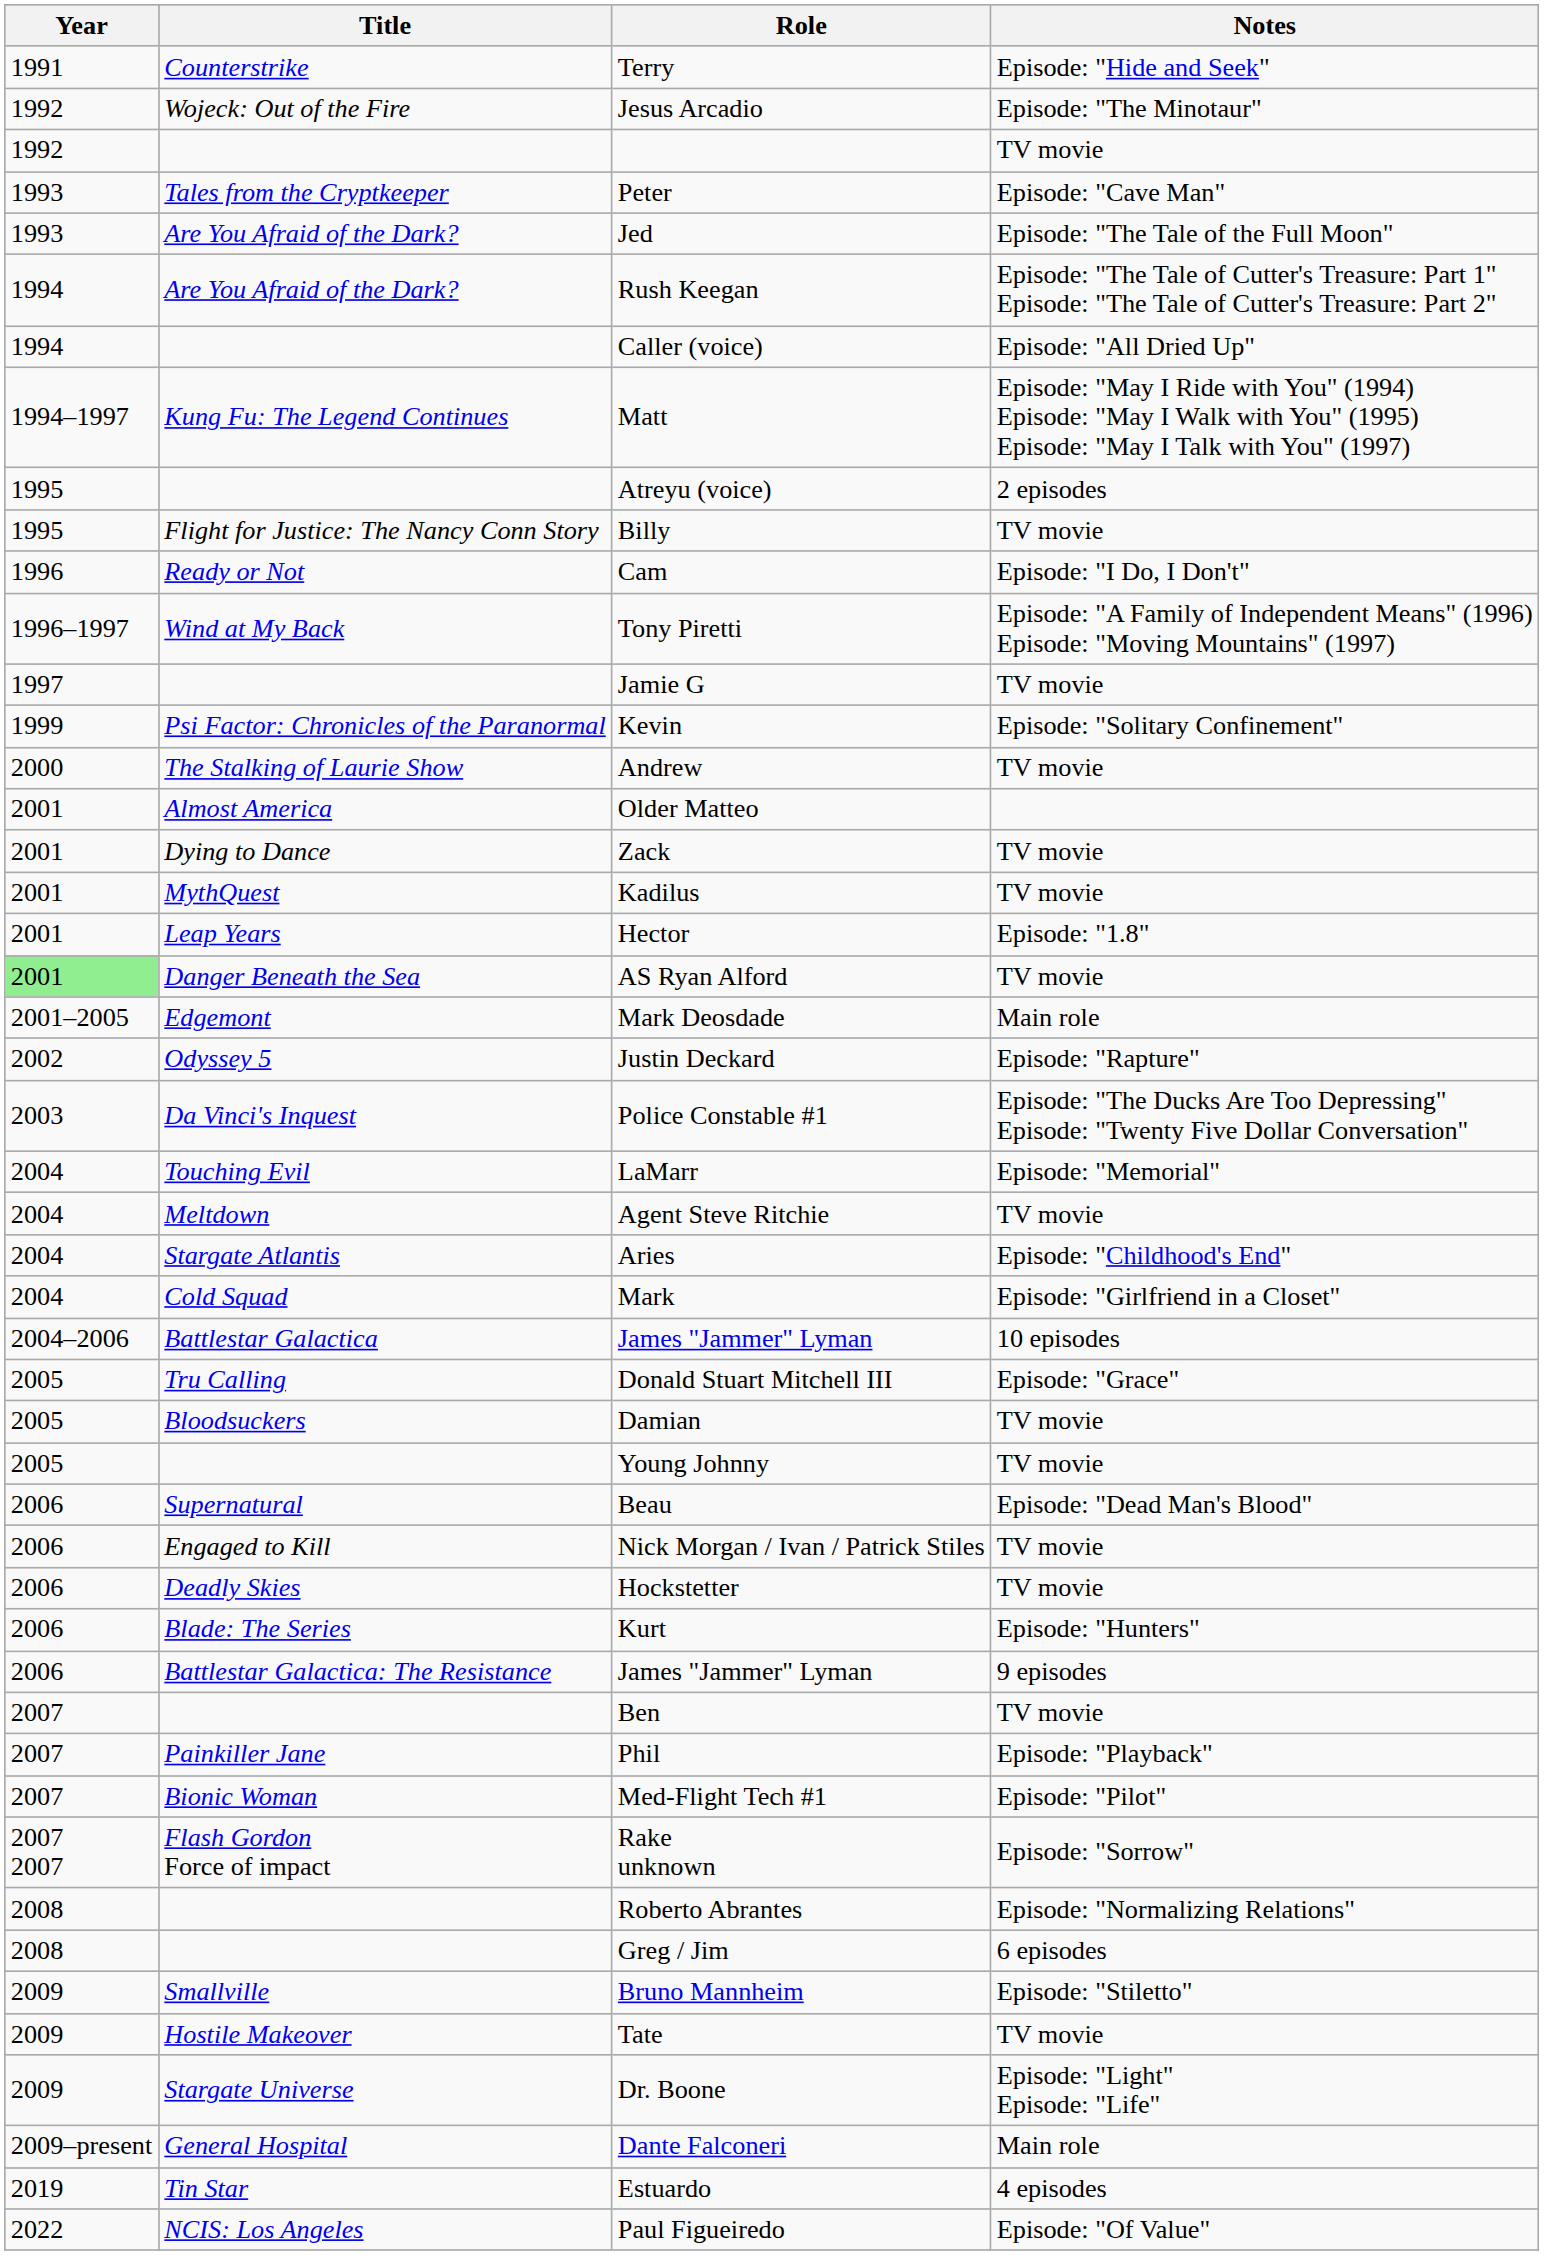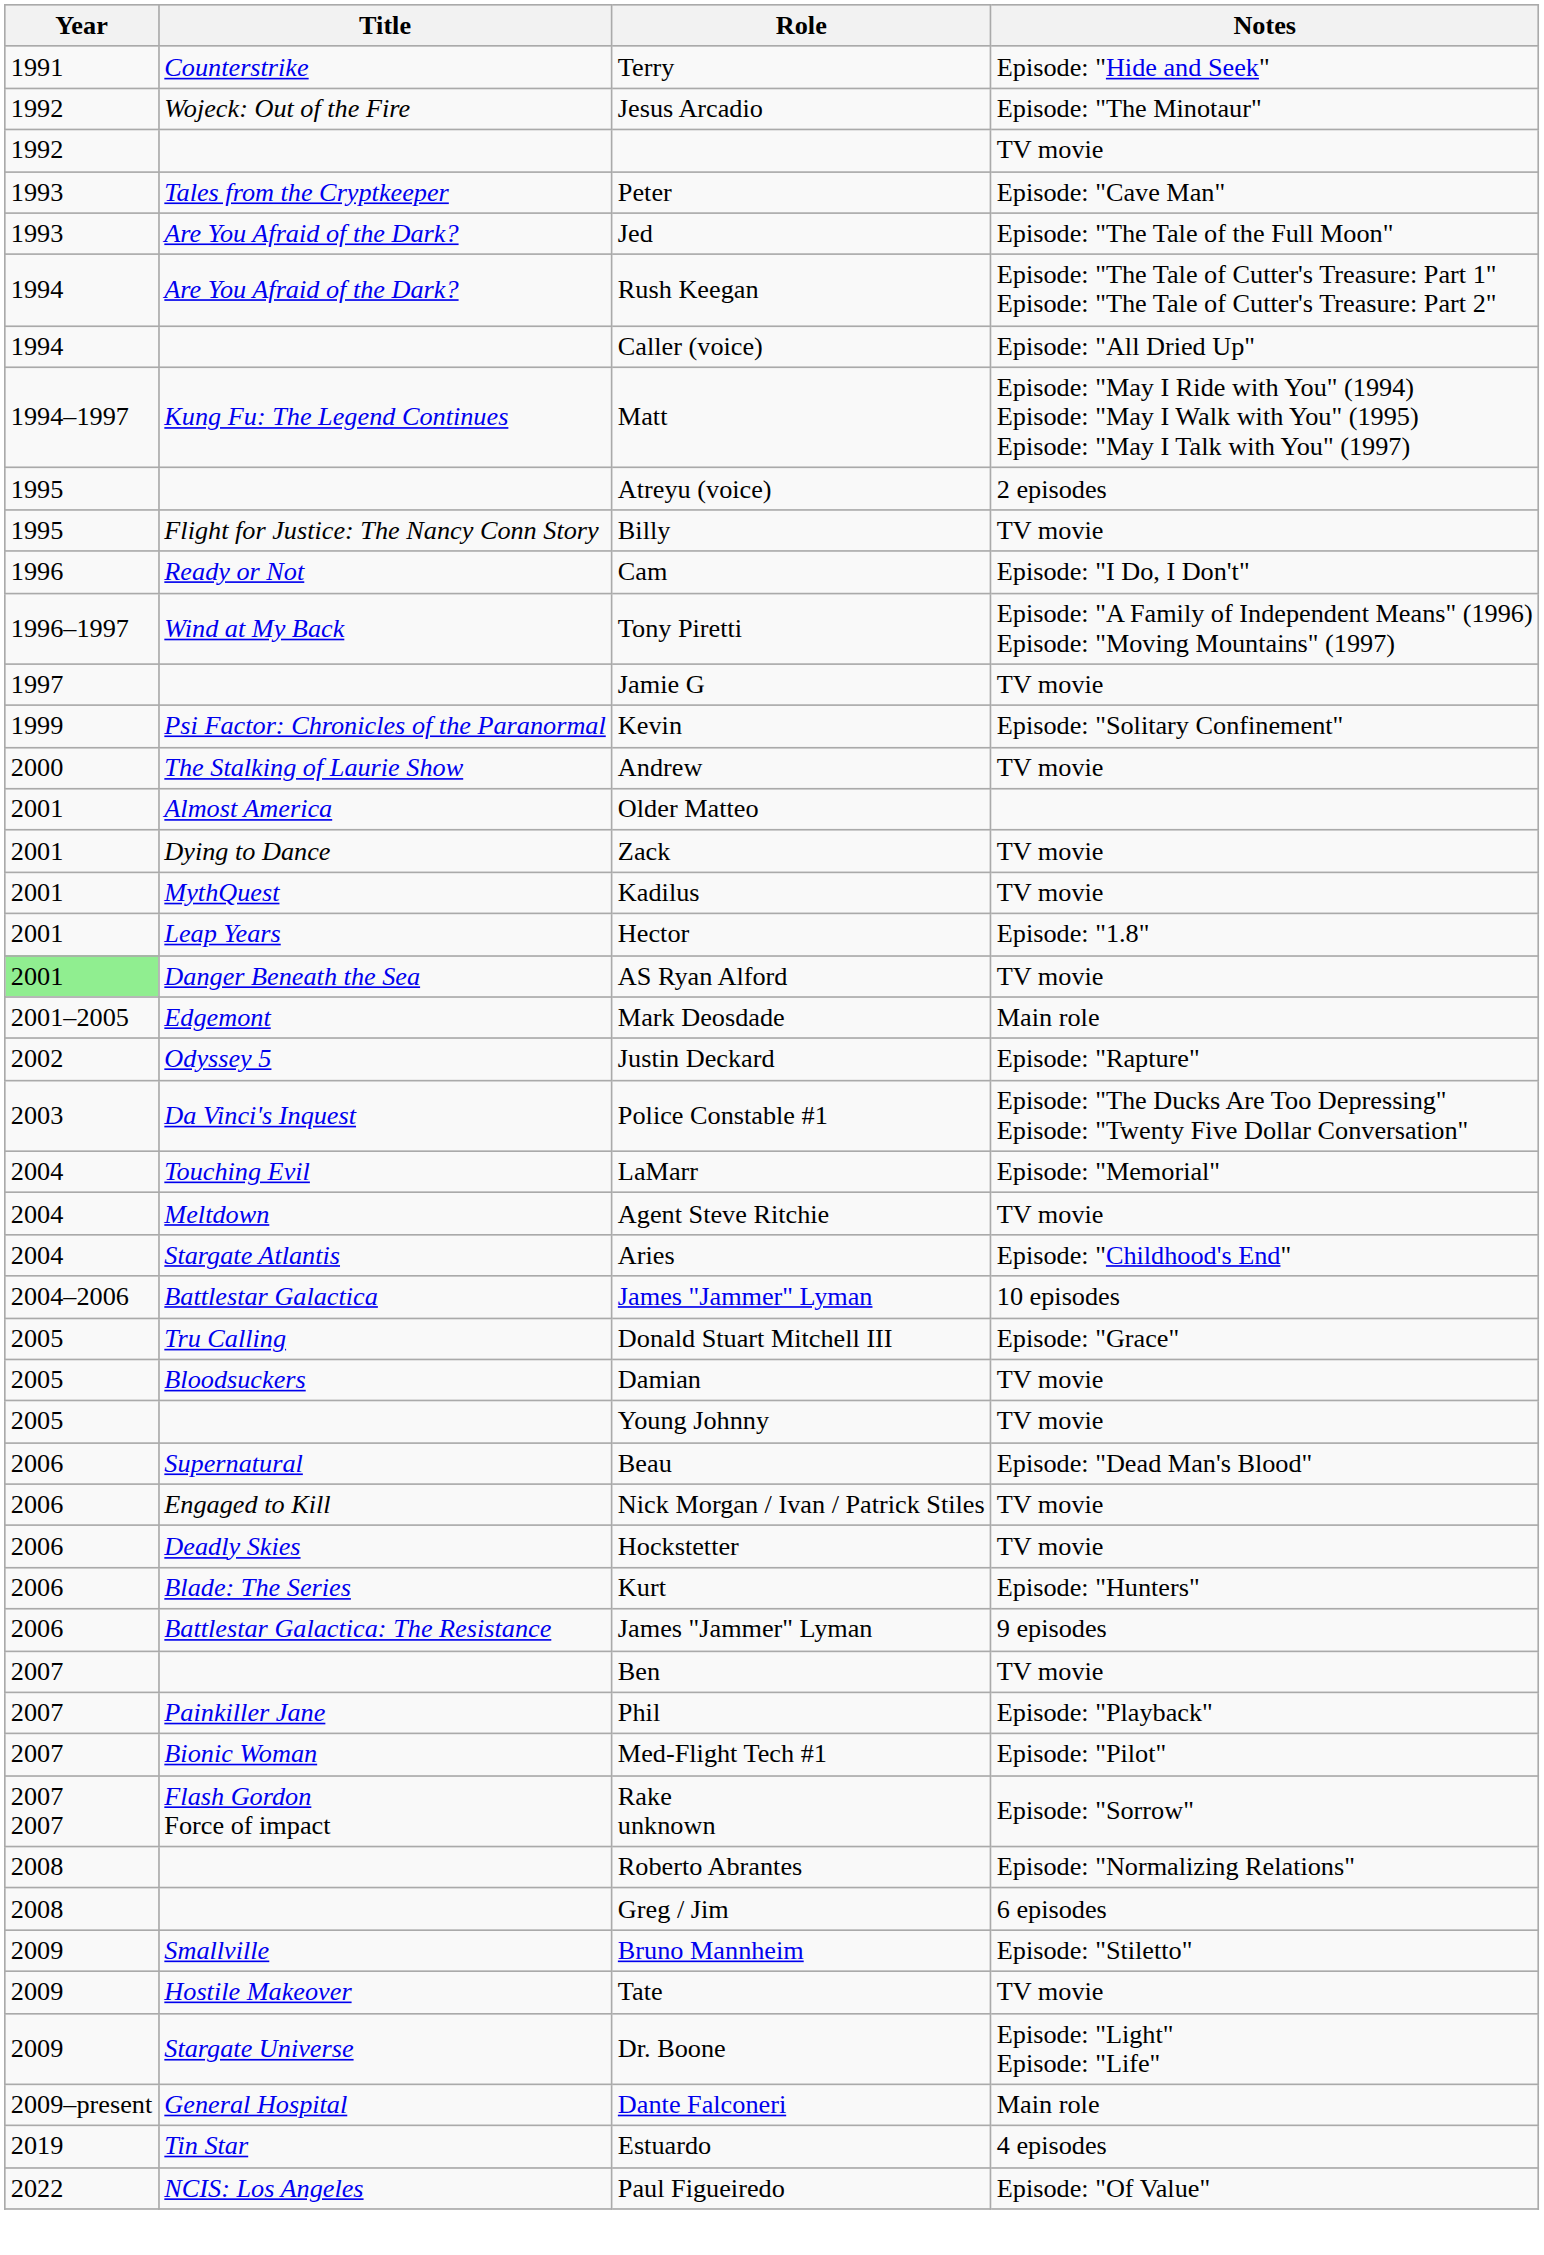 <table class="wikitable sortable">
 <tr>
 <th>Year</th>
 <th>Title</th>
 <th>Role</th>
 <th class="unsortable">Notes</th>
 </tr>
 <tr>
 <td>1991</td>
 <td><em><a href='#'>Counterstrike</a></em></td>
 <td>Terry</td>
 <td>Episode: "<a href='#'>Hide and Seek</a>"</td>
 </tr>
 <tr>
 <td>1992</td>
 <td><em>Wojeck: Out of the Fire</em></td>
 <td>Jesus Arcadio</td>
 <td>Episode: "The Minotaur"</td>
 </tr>
 <tr>
 <td>1992</td>
 <td><em></em></td>
 <td></td>
 <td>TV movie</td>
 </tr>
 <tr>
 <td>1993</td>
 <td><em><a href='#'>Tales from the Cryptkeeper</a></em></td>
 <td>Peter</td>
 <td>Episode: "Cave Man"</td>
 </tr>
 <tr>
 <td>1993</td>
 <td><em><a href='#'>Are You Afraid of the Dark?</a></em></td>
 <td>Jed</td>
 <td>Episode: "The Tale of the Full Moon"</td>
 </tr>
 <tr>
 <td>1994</td>
 <td><em><a href='#'>Are You Afraid of the Dark?</a></em></td>
 <td>Rush Keegan</td>
 <td>Episode: "The Tale of Cutter's Treasure: Part 1"<br>Episode: "The Tale of Cutter's Treasure: Part 2"</td>
 </tr>
 <tr>
 <td>1994</td>
 <td><em></em></td>
 <td>Caller (voice)</td>
 <td>Episode: "All Dried Up"</td>
 </tr>
 <tr>
 <td>1994–1997</td>
 <td><em><a href='#'>Kung Fu: The Legend Continues</a></em></td>
 <td>Matt</td>
 <td>Episode: "May I Ride with You" (1994)<br>Episode: "May I Walk with You" (1995)<br>Episode: "May I Talk with You" (1997)</td>
 </tr>
 <tr>
 <td>1995</td>
 <td><em></em></td>
 <td>Atreyu (voice)</td>
 <td>2 episodes</td>
 </tr>
 <tr>
 <td>1995</td>
 <td><em>Flight for Justice: The Nancy Conn Story</em></td>
 <td>Billy</td>
 <td>TV movie</td>
 </tr>
 <tr>
 <td>1996</td>
 <td><em><a href='#'>Ready or Not</a></em></td>
 <td>Cam</td>
 <td>Episode: "I Do, I Don't"</td>
 </tr>
 <tr>
 <td>1996–1997</td>
 <td><em><a href='#'>Wind at My Back</a></em></td>
 <td>Tony Piretti</td>
 <td>Episode: "A Family of Independent Means" (1996)<br>Episode: "Moving Mountains" (1997)</td>
 </tr>
 <tr>
 <td>1997</td>
 <td><em></em></td>
 <td>Jamie G</td>
 <td>TV movie</td>
 </tr>
 <tr>
 <td>1999</td>
 <td><em><a href='#'>Psi Factor: Chronicles of the Paranormal</a></em></td>
 <td>Kevin</td>
 <td>Episode: "Solitary Confinement"</td>
 </tr>
 <tr>
 <td>2000</td>
 <td><em><a href='#'>The Stalking of Laurie Show</a></em></td>
 <td>Andrew</td>
 <td>TV movie</td>
 </tr>
 <tr>
 <td>2001</td>
 <td><em><a href='#'>Almost America</a></em></td>
 <td>Older Matteo</td>
 <td></td>
 </tr>
 <tr>
 <td>2001</td>
 <td><em>Dying to Dance</em></td>
 <td>Zack</td>
 <td>TV movie</td>
 </tr>
 <tr>
 <td>2001</td>
 <td><em><a href='#'>MythQuest</a></em></td>
 <td>Kadilus</td>
 <td>TV movie</td>
 </tr>
 <tr>
 <td>2001</td>
 <td><em><a href='#'>Leap Years</a></em></td>
 <td>Hector</td>
 <td>Episode: "1.8"</td>
 </tr>
 <tr>
 <td style="background: lightgreen;">2001</td>
 <td><em><a href='#'>Danger Beneath the Sea</a></em></td>
 <td>AS Ryan Alford</td>
 <td>TV movie</td>
 </tr>
 <tr>
 <td>2001–2005</td>
 <td><em><a href='#'>Edgemont</a></em></td>
 <td>Mark Deosdade</td>
 <td>Main role</td>
 </tr>
 <tr>
 <td>2002</td>
 <td><em><a href='#'>Odyssey 5</a></em></td>
 <td>Justin Deckard</td>
 <td>Episode: "Rapture"</td>
 </tr>
 <tr>
 <td>2003</td>
 <td><em><a href='#'>Da Vinci's Inquest</a></em></td>
 <td>Police Constable #1</td>
 <td>Episode: "The Ducks Are Too Depressing"<br>Episode: "Twenty Five Dollar Conversation"</td>
 </tr>
 <tr>
 <td>2004</td>
 <td><em><a href='#'>Touching Evil</a></em></td>
 <td>LaMarr</td>
 <td>Episode: "Memorial"</td>
 </tr>
 <tr>
 <td>2004</td>
 <td><em><a href='#'>Meltdown</a></em></td>
 <td>Agent Steve Ritchie</td>
 <td>TV movie</td>
 </tr>
 <tr>
 <td>2004</td>
 <td><em><a href='#'>Stargate Atlantis</a></em></td>
 <td>Aries</td>
 <td>Episode: "<a href='#'>Childhood's End</a>"</td>
 </tr>
 <tr>
-<td>2004</td>
-<td><em><a href='#'>Cold Squad</a></em></td>
-<td>Mark</td>
-<td>Episode: "Girlfriend in a Closet"</td>
-</tr>
-<tr>
 <td>2004–2006</td>
 <td><em><a href='#'>Battlestar Galactica</a></em></td>
 <td><a href='#'>James "Jammer" Lyman</a></td>
 <td>10 episodes</td>
 </tr>
 <tr>
 <td>2005</td>
 <td><em><a href='#'>Tru Calling</a></em></td>
 <td>Donald Stuart Mitchell III</td>
 <td>Episode: "Grace"</td>
 </tr>
 <tr>
 <td>2005</td>
 <td><em><a href='#'>Bloodsuckers</a></em></td>
 <td>Damian</td>
 <td>TV movie</td>
 </tr>
 <tr>
 <td>2005</td>
 <td><em></em></td>
 <td>Young Johnny</td>
 <td>TV movie</td>
 </tr>
 <tr>
 <td>2006</td>
 <td><em><a href='#'>Supernatural</a></em></td>
 <td>Beau</td>
 <td>Episode: "Dead Man's Blood"</td>
 </tr>
 <tr>
 <td>2006</td>
 <td><em>Engaged to Kill</em></td>
 <td>Nick Morgan / Ivan / Patrick Stiles</td>
 <td>TV movie</td>
 </tr>
 <tr>
 <td>2006</td>
 <td><em><a href='#'>Deadly Skies</a></em></td>
 <td>Hockstetter</td>
 <td>TV movie</td>
 </tr>
 <tr>
 <td>2006</td>
 <td><em><a href='#'>Blade: The Series</a></em></td>
 <td>Kurt</td>
 <td>Episode: "Hunters"</td>
 </tr>
 <tr>
 <td>2006</td>
 <td><em><a href='#'>Battlestar Galactica: The Resistance</a></em></td>
 <td>James "Jammer" Lyman</td>
 <td>9 episodes</td>
 </tr>
 <tr>
 <td>2007</td>
 <td><em></em></td>
 <td>Ben</td>
 <td>TV movie</td>
 </tr>
 <tr>
 <td>2007</td>
 <td><em><a href='#'>Painkiller Jane</a></em></td>
 <td>Phil</td>
 <td>Episode: "Playback"</td>
 </tr>
 <tr>
 <td>2007</td>
 <td><em><a href='#'>Bionic Woman</a></em></td>
 <td>Med-Flight Tech #1</td>
 <td>Episode: "Pilot"</td>
 </tr>
 <tr>
 <td>2007<br>2007</td>
 <td><em><a href='#'>Flash Gordon</a></em><br>Force of impact</td>
 <td>Rake<br>unknown</td>
 <td>Episode: "Sorrow"</td>
 </tr>
 <tr>
 <td>2008</td>
 <td><em></em></td>
 <td>Roberto Abrantes</td>
 <td>Episode: "Normalizing Relations"</td>
 </tr>
 <tr>
 <td>2008</td>
 <td><em></em></td>
 <td>Greg / Jim</td>
 <td>6 episodes</td>
 </tr>
 <tr>
 <td>2009</td>
 <td><em><a href='#'>Smallville</a></em></td>
 <td><a href='#'>Bruno Mannheim</a></td>
 <td>Episode: "Stiletto"</td>
 </tr>
 <tr>
 <td>2009</td>
 <td><em><a href='#'>Hostile Makeover</a></em></td>
 <td>Tate</td>
 <td>TV movie</td>
 </tr>
 <tr>
 <td>2009</td>
 <td><em><a href='#'>Stargate Universe</a></em></td>
 <td>Dr. Boone</td>
 <td>Episode: "Light"<br>Episode: "Life"</td>
 </tr>
 <tr>
 <td>2009–present</td>
 <td><em><a href='#'>General Hospital</a></em></td>
 <td><a href='#'>Dante Falconeri</a></td>
 <td>Main role</td>
 </tr>
 <tr>
 <td>2019</td>
 <td><em><a href='#'>Tin Star</a></em></td>
 <td>Estuardo</td>
 <td>4 episodes</td>
 </tr>
 <tr>
 <td>2022</td>
 <td><em><a href='#'>NCIS: Los Angeles</a></em></td>
 <td>Paul Figueiredo</td>
 <td>Episode: "Of Value"</td>
 </tr>
 </table>
